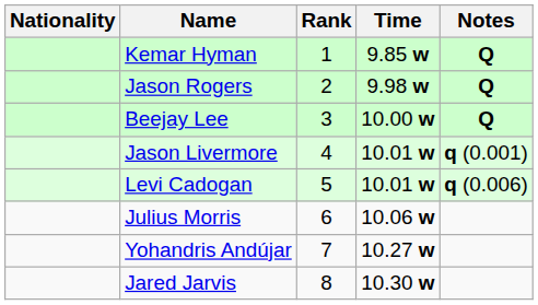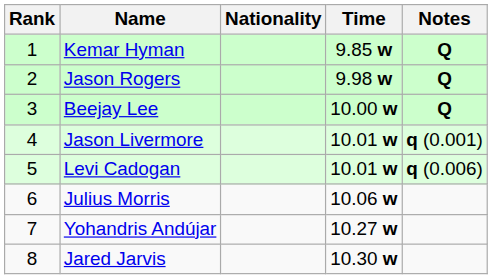 <table class="wikitable sortable" style="text-align:center">
 <tr>
+<th>Rank</th>
+<th>Name</th>
 <th>Nationality</th>
-<th>Name</th>
-<th>Rank</th>
 <th>Time</th>
 <th>Notes</th>
 </tr>
 <tr bgcolor=ccffcc>
+<td align=center>1</td>
+<td align=left><a href='#'>Kemar Hyman</a></td>
 <td align=left></td>
-<td align=left><a href='#'>Kemar Hyman</a></td>
-<td align=center>1</td>
 <td>9.85 <strong>w</strong></td>
 <td><strong>Q</strong></td>
 </tr>
 <tr bgcolor=ccffcc>
+<td align=center>2</td>
+<td align=left><a href='#'>Jason Rogers</a></td>
 <td align=left></td>
-<td align=left><a href='#'>Jason Rogers</a></td>
-<td align=center>2</td>
 <td>9.98 <strong>w</strong></td>
 <td><strong>Q</strong></td>
 </tr>
 <tr bgcolor=ccffcc>
+<td align=center>3</td>
+<td align=left><a href='#'>Beejay Lee</a></td>
 <td align=left></td>
-<td align=left><a href='#'>Beejay Lee</a></td>
-<td align=center>3</td>
 <td>10.00 <strong>w</strong></td>
 <td><strong>Q</strong></td>
 </tr>
 <tr bgcolor=ddffdd>
+<td align=center>4</td>
+<td align=left><a href='#'>Jason Livermore</a></td>
 <td align=left></td>
-<td align=left><a href='#'>Jason Livermore</a></td>
-<td align=center>4</td>
 <td>10.01 <strong>w</strong></td>
 <td><strong>q</strong> (0.001)</td>
 </tr>
 <tr bgcolor=ddffdd>
+<td align=center>5</td>
+<td align=left><a href='#'>Levi Cadogan</a></td>
 <td align=left></td>
-<td align=left><a href='#'>Levi Cadogan</a></td>
-<td align=center>5</td>
 <td>10.01 <strong>w</strong></td>
 <td><strong>q</strong> (0.006)</td>
 </tr>
 <tr>
+<td align=center>6</td>
+<td align=left><a href='#'>Julius Morris</a></td>
 <td align=left></td>
-<td align=left><a href='#'>Julius Morris</a></td>
-<td align=center>6</td>
 <td>10.06 <strong>w</strong></td>
 <td></td>
 </tr>
 <tr>
+<td align=center>7</td>
+<td align=left><a href='#'>Yohandris Andújar</a></td>
 <td align=left></td>
-<td align=left><a href='#'>Yohandris Andújar</a></td>
-<td align=center>7</td>
 <td>10.27 <strong>w</strong></td>
 <td></td>
 </tr>
 <tr>
+<td align=center>8</td>
+<td align=left><a href='#'>Jared Jarvis</a></td>
 <td align=left></td>
-<td align=left><a href='#'>Jared Jarvis</a></td>
-<td align=center>8</td>
 <td>10.30 <strong>w</strong></td>
 <td></td>
 </tr>
 </table>
